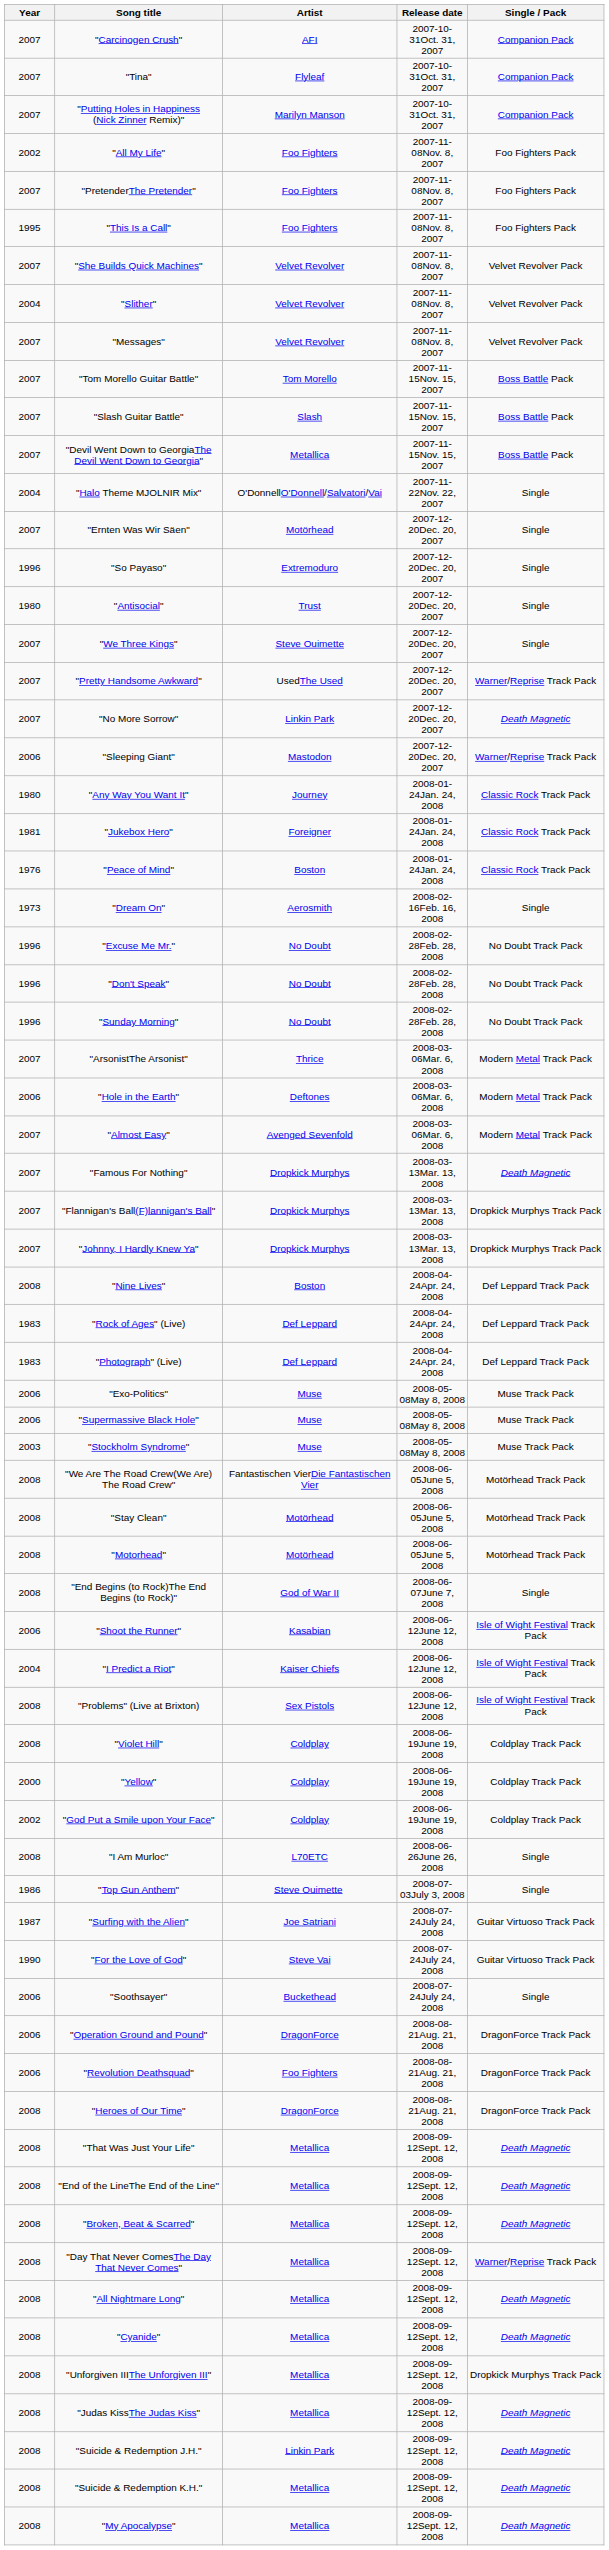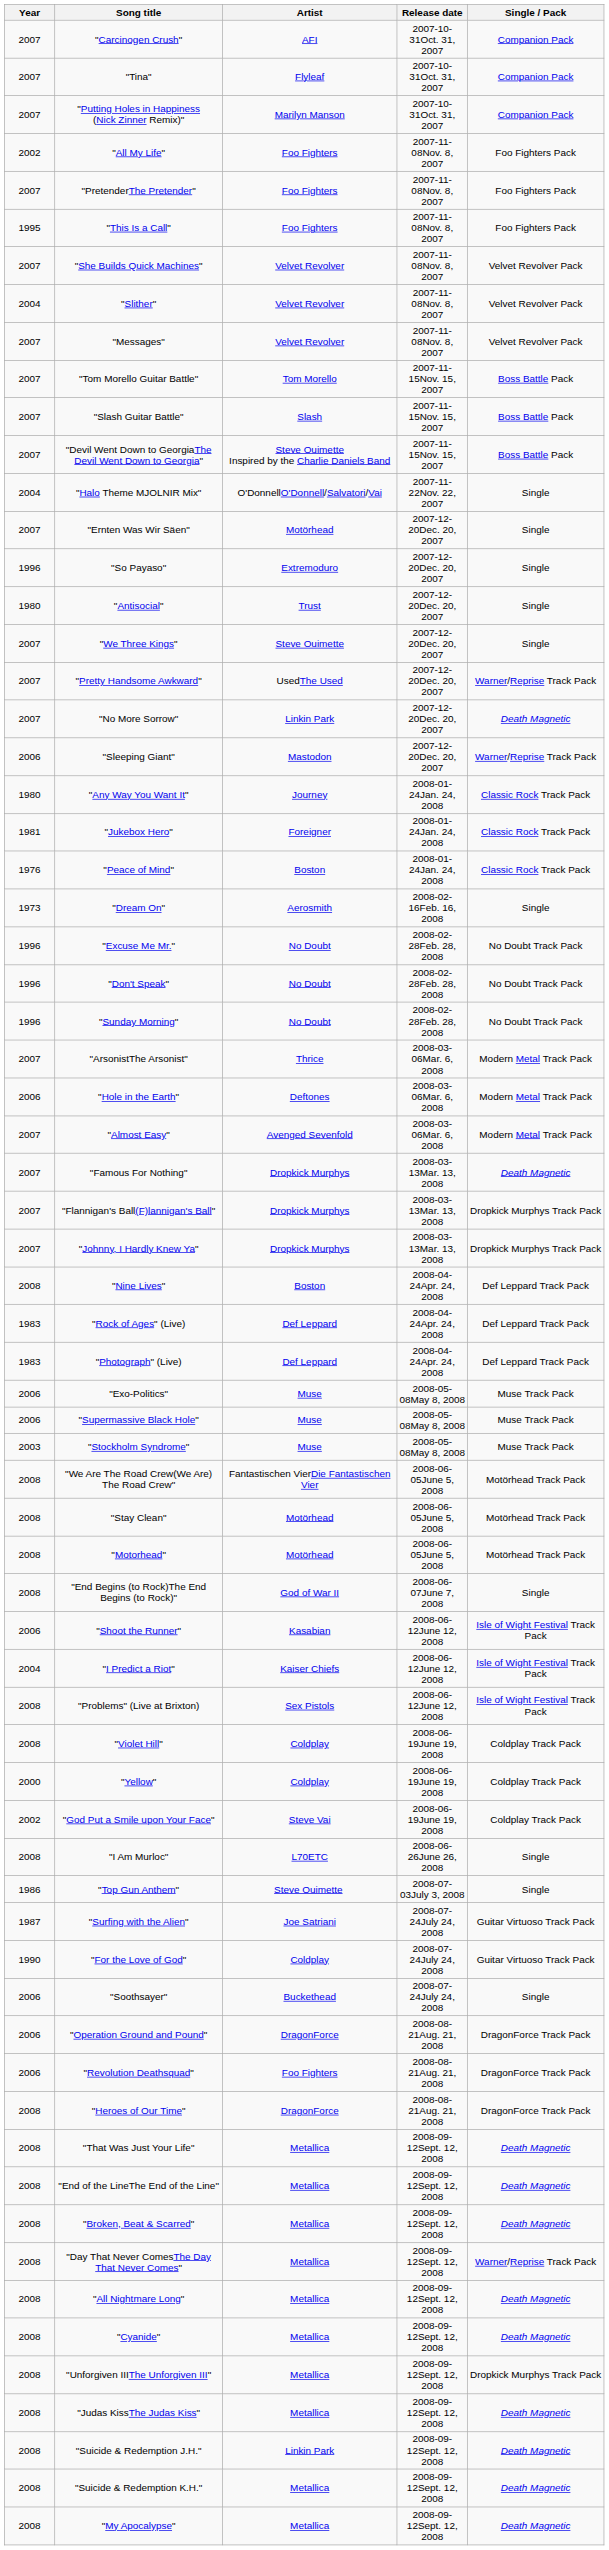 <table class="wikitable sortable" style="font-size:90%; text-align: center">
 <tr>
 <th width=70>Year</th>
 <th width=250>Song title</th>
 <th width=250>Artist</th>
 <th width=100>Release date</th>
 <th width=200>Single / Pack</th>
 </tr>
 <tr>
 <td>2007</td>
 <td>"<a href='#'>Carcinogen Crush</a>"</td>
 <td><a href='#'>AFI</a></td>
 <td><span>2007-10-31</span>Oct. 31, 2007</td>
 <td><a href='#'>Companion Pack</a></td>
 </tr>
 <tr>
 <td>2007</td>
 <td>"Tina"</td>
 <td><a href='#'>Flyleaf</a></td>
 <td><span>2007-10-31</span>Oct. 31, 2007</td>
 <td><a href='#'>Companion Pack</a></td>
 </tr>
 <tr>
 <td>2007</td>
 <td>"<a href='#'>Putting Holes in Happiness</a> <br>(<a href='#'>Nick Zinner</a> Remix)"</td>
 <td><a href='#'>Marilyn Manson</a></td>
 <td><span>2007-10-31</span>Oct. 31, 2007</td>
 <td><a href='#'>Companion Pack</a></td>
 </tr>
 <tr>
 <td>2002</td>
 <td>"<a href='#'>All My Life</a>"</td>
 <td><a href='#'>Foo Fighters</a></td>
 <td><span>2007-11-08</span>Nov. 8, 2007</td>
 <td>Foo Fighters Pack</td>
 </tr>
 <tr>
 <td>2007</td>
 <td>"<span>Pretender</span><a href='#'>The Pretender</a>"</td>
 <td><a href='#'>Foo Fighters</a></td>
 <td><span>2007-11-08</span>Nov. 8, 2007</td>
 <td>Foo Fighters Pack</td>
 </tr>
 <tr>
 <td>1995</td>
 <td>"<a href='#'>This Is a Call</a>"</td>
 <td><a href='#'>Foo Fighters</a></td>
 <td><span>2007-11-08</span>Nov. 8, 2007</td>
 <td>Foo Fighters Pack</td>
 </tr>
 <tr>
 <td>2007</td>
 <td>"<a href='#'>She Builds Quick Machines</a>"</td>
 <td><a href='#'>Velvet Revolver</a></td>
 <td><span>2007-11-08</span>Nov. 8, 2007</td>
 <td>Velvet Revolver Pack</td>
 </tr>
 <tr>
 <td>2004</td>
 <td>"<a href='#'>Slither</a>"</td>
 <td><a href='#'>Velvet Revolver</a></td>
 <td><span>2007-11-08</span>Nov. 8, 2007</td>
 <td>Velvet Revolver Pack</td>
 </tr>
 <tr>
 <td>2007</td>
 <td>"Messages"</td>
 <td><a href='#'>Velvet Revolver</a></td>
 <td><span>2007-11-08</span>Nov. 8, 2007</td>
 <td>Velvet Revolver Pack</td>
 </tr>
 <tr>
 <td>2007</td>
 <td>"Tom Morello Guitar Battle"</td>
 <td><a href='#'>Tom Morello</a></td>
 <td><span>2007-11-15</span>Nov. 15, 2007</td>
 <td><a href='#'>Boss Battle</a> Pack</td>
 </tr>
 <tr>
 <td>2007</td>
 <td>"Slash Guitar Battle"</td>
 <td><a href='#'>Slash</a></td>
 <td><span>2007-11-15</span>Nov. 15, 2007</td>
 <td><a href='#'>Boss Battle</a> Pack</td>
 </tr>
 <tr>
 <td>2007</td>
 <td>"<span>Devil Went Down to Georgia</span><a href='#'>The Devil Went Down to Georgia</a>"</td>
-<td><a href='#'>Metallica</a></td>
+<td><a href='#'>Steve Ouimette</a><br>Inspired by the <a href='#'>Charlie Daniels Band</a></td>
 <td><span>2007-11-15</span>Nov. 15, 2007</td>
 <td><a href='#'>Boss Battle</a> Pack</td>
 </tr>
 <tr>
 <td>2004</td>
 <td>"<a href='#'>Halo</a> Theme MJOLNIR Mix"</td>
 <td><span>O'Donnell</span><a href='#'>O'Donnell</a>/<a href='#'>Salvatori</a>/<a href='#'>Vai</a></td>
 <td><span>2007-11-22</span>Nov. 22, 2007</td>
 <td>Single</td>
 </tr>
 <tr>
 <td>2007</td>
 <td>"Ernten Was Wir Säen"</td>
 <td><a href='#'>Motörhead</a></td>
 <td><span>2007-12-20</span>Dec. 20, 2007</td>
 <td>Single</td>
 </tr>
 <tr>
 <td>1996</td>
 <td>"So Payaso"</td>
 <td><a href='#'>Extremoduro</a></td>
 <td><span>2007-12-20</span>Dec. 20, 2007</td>
 <td>Single</td>
 </tr>
 <tr>
 <td>1980</td>
 <td>"<a href='#'>Antisocial</a>"</td>
 <td><a href='#'>Trust</a></td>
 <td><span>2007-12-20</span>Dec. 20, 2007</td>
 <td>Single</td>
 </tr>
 <tr>
 <td>2007</td>
 <td>"<a href='#'>We Three Kings</a>"</td>
 <td><a href='#'>Steve Ouimette</a></td>
 <td><span>2007-12-20</span>Dec. 20, 2007</td>
 <td>Single</td>
 </tr>
 <tr>
 <td>2007</td>
 <td>"<a href='#'>Pretty Handsome Awkward</a>"</td>
 <td><span>Used</span><a href='#'>The Used</a></td>
 <td><span>2007-12-20</span>Dec. 20, 2007</td>
 <td><a href='#'>Warner</a>/<a href='#'>Reprise</a> Track Pack</td>
 </tr>
 <tr>
 <td>2007</td>
 <td>"No More Sorrow"</td>
 <td><a href='#'>Linkin Park</a></td>
 <td><span>2007-12-20</span>Dec. 20, 2007</td>
 <td><em><a href='#'>Death Magnetic</a></em></td>
 </tr>
 <tr>
 <td>2006</td>
 <td>"Sleeping Giant"</td>
 <td><a href='#'>Mastodon</a></td>
 <td><span>2007-12-20</span>Dec. 20, 2007</td>
 <td><a href='#'>Warner</a>/<a href='#'>Reprise</a> Track Pack</td>
 </tr>
 <tr>
 <td>1980</td>
 <td>"<a href='#'>Any Way You Want It</a>"</td>
 <td><a href='#'>Journey</a></td>
 <td><span>2008-01-24</span>Jan. 24, 2008</td>
 <td><a href='#'>Classic Rock</a> Track Pack</td>
 </tr>
 <tr>
 <td>1981</td>
 <td>"<a href='#'>Jukebox Hero</a>"</td>
 <td><a href='#'>Foreigner</a></td>
 <td><span>2008-01-24</span>Jan. 24, 2008</td>
 <td><a href='#'>Classic Rock</a> Track Pack</td>
 </tr>
 <tr>
 <td>1976</td>
 <td>"<a href='#'>Peace of Mind</a>"</td>
 <td><a href='#'>Boston</a></td>
 <td><span>2008-01-24</span>Jan. 24, 2008</td>
 <td><a href='#'>Classic Rock</a> Track Pack</td>
 </tr>
 <tr>
 <td>1973</td>
 <td>"<a href='#'>Dream On</a>"</td>
 <td><a href='#'>Aerosmith</a></td>
 <td><span>2008-02-16</span>Feb. 16, 2008</td>
 <td>Single</td>
 </tr>
 <tr>
 <td>1996</td>
 <td>"<a href='#'>Excuse Me Mr.</a>"</td>
 <td><a href='#'>No Doubt</a></td>
 <td><span>2008-02-28</span>Feb. 28, 2008</td>
 <td>No Doubt Track Pack</td>
 </tr>
 <tr>
 <td>1996</td>
 <td>"<a href='#'>Don't Speak</a>"</td>
 <td><a href='#'>No Doubt</a></td>
 <td><span>2008-02-28</span>Feb. 28, 2008</td>
 <td>No Doubt Track Pack</td>
 </tr>
 <tr>
 <td>1996</td>
 <td>"<a href='#'>Sunday Morning</a>"</td>
 <td><a href='#'>No Doubt</a></td>
 <td><span>2008-02-28</span>Feb. 28, 2008</td>
 <td>No Doubt Track Pack</td>
 </tr>
 <tr>
 <td>2007</td>
 <td>"<span>Arsonist</span>The Arsonist"</td>
 <td><a href='#'>Thrice</a></td>
 <td><span>2008-03-06</span>Mar. 6, 2008</td>
 <td>Modern <a href='#'>Metal</a> Track Pack</td>
 </tr>
 <tr>
 <td>2006</td>
 <td>"<a href='#'>Hole in the Earth</a>"</td>
 <td><a href='#'>Deftones</a></td>
 <td><span>2008-03-06</span>Mar. 6, 2008</td>
 <td>Modern <a href='#'>Metal</a> Track Pack</td>
 </tr>
 <tr>
 <td>2007</td>
 <td>"<a href='#'>Almost Easy</a>"</td>
 <td><a href='#'>Avenged Sevenfold</a></td>
 <td><span>2008-03-06</span>Mar. 6, 2008</td>
 <td>Modern <a href='#'>Metal</a> Track Pack</td>
 </tr>
 <tr>
 <td>2007</td>
 <td>"Famous For Nothing"</td>
 <td><a href='#'>Dropkick Murphys</a></td>
 <td><span>2008-03-13</span>Mar. 13, 2008</td>
 <td><em><a href='#'>Death Magnetic</a></em></td>
 </tr>
 <tr>
 <td>2007</td>
 <td>"<span>Flannigan's Ball</span><a href='#'>(F)lannigan's Ball</a>"</td>
 <td><a href='#'>Dropkick Murphys</a></td>
 <td><span>2008-03-13</span>Mar. 13, 2008</td>
 <td>Dropkick Murphys Track Pack</td>
 </tr>
 <tr>
 <td>2007</td>
 <td>"<a href='#'>Johnny, I Hardly Knew Ya</a>"</td>
 <td><a href='#'>Dropkick Murphys</a></td>
 <td><span>2008-03-13</span>Mar. 13, 2008</td>
 <td>Dropkick Murphys Track Pack</td>
 </tr>
 <tr>
 <td>2008</td>
 <td>"<a href='#'>Nine Lives</a>"</td>
 <td><a href='#'>Boston</a></td>
 <td><span>2008-04-24</span>Apr. 24, 2008</td>
 <td>Def Leppard Track Pack</td>
 </tr>
 <tr>
 <td>1983</td>
 <td>"<a href='#'>Rock of Ages</a>" (Live)</td>
 <td><a href='#'>Def Leppard</a></td>
 <td><span>2008-04-24</span>Apr. 24, 2008</td>
 <td>Def Leppard Track Pack</td>
 </tr>
 <tr>
 <td>1983</td>
 <td>"<a href='#'>Photograph</a>" (Live)</td>
 <td><a href='#'>Def Leppard</a></td>
 <td><span>2008-04-24</span>Apr. 24, 2008</td>
 <td>Def Leppard Track Pack</td>
 </tr>
 <tr>
 <td>2006</td>
 <td>"Exo-Politics"</td>
 <td><a href='#'>Muse</a></td>
 <td><span>2008-05-08</span>May 8, 2008</td>
 <td>Muse Track Pack</td>
 </tr>
 <tr>
 <td>2006</td>
 <td>"<a href='#'>Supermassive Black Hole</a>"</td>
 <td><a href='#'>Muse</a></td>
 <td><span>2008-05-08</span>May 8, 2008</td>
 <td>Muse Track Pack</td>
 </tr>
 <tr>
 <td>2003</td>
 <td>"<a href='#'>Stockholm Syndrome</a>"</td>
 <td><a href='#'>Muse</a></td>
 <td><span>2008-05-08</span>May 8, 2008</td>
 <td>Muse Track Pack</td>
 </tr>
 <tr>
 <td>2008</td>
 <td>"<span>We Are The Road Crew</span>(We Are) The Road Crew"</td>
 <td><span>Fantastischen Vier</span><a href='#'>Die Fantastischen Vier</a></td>
 <td><span>2008-06-05</span>June 5, 2008</td>
 <td>Motörhead Track Pack</td>
 </tr>
 <tr>
 <td>2008</td>
 <td>"Stay Clean"</td>
 <td><a href='#'>Motörhead</a></td>
 <td><span>2008-06-05</span>June 5, 2008</td>
 <td>Motörhead Track Pack</td>
 </tr>
 <tr>
 <td>2008</td>
 <td>"<a href='#'>Motorhead</a>"</td>
 <td><a href='#'>Motörhead</a></td>
 <td><span>2008-06-05</span>June 5, 2008</td>
 <td>Motörhead Track Pack</td>
 </tr>
 <tr>
 <td>2008</td>
 <td>"<span>End Begins (to Rock)</span>The End Begins (to Rock)"</td>
 <td><a href='#'>God of War II</a></td>
 <td><span>2008-06-07</span>June 7, 2008</td>
 <td>Single</td>
 </tr>
 <tr>
 <td>2006</td>
 <td>"<a href='#'>Shoot the Runner</a>"</td>
 <td><a href='#'>Kasabian</a></td>
 <td><span>2008-06-12</span>June 12, 2008</td>
 <td><a href='#'>Isle of Wight Festival</a> Track Pack</td>
 </tr>
 <tr>
 <td>2004</td>
 <td>"<a href='#'>I Predict a Riot</a>"</td>
 <td><a href='#'>Kaiser Chiefs</a></td>
 <td><span>2008-06-12</span>June 12, 2008</td>
 <td><a href='#'>Isle of Wight Festival</a> Track Pack</td>
 </tr>
 <tr>
 <td>2008</td>
 <td>"Problems" (Live at Brixton)</td>
 <td><a href='#'>Sex Pistols</a></td>
 <td><span>2008-06-12</span>June 12, 2008</td>
 <td><a href='#'>Isle of Wight Festival</a> Track Pack</td>
 </tr>
 <tr>
 <td>2008</td>
 <td>"<a href='#'>Violet Hill</a>"</td>
 <td><a href='#'>Coldplay</a></td>
 <td><span>2008-06-19</span>June 19, 2008</td>
 <td>Coldplay Track Pack</td>
 </tr>
 <tr>
 <td>2000</td>
 <td>"<a href='#'>Yellow</a>"</td>
 <td><a href='#'>Coldplay</a></td>
 <td><span>2008-06-19</span>June 19, 2008</td>
 <td>Coldplay Track Pack</td>
 </tr>
 <tr>
 <td>2002</td>
 <td>"<a href='#'>God Put a Smile upon Your Face</a>"</td>
-<td><a href='#'>Coldplay</a></td>
+<td><a href='#'>Steve Vai</a></td>
 <td><span>2008-06-19</span>June 19, 2008</td>
 <td>Coldplay Track Pack</td>
 </tr>
 <tr>
 <td>2008</td>
 <td>"I Am Murloc"</td>
 <td><a href='#'>L70ETC</a></td>
 <td><span>2008-06-26</span>June 26, 2008</td>
 <td>Single</td>
 </tr>
 <tr>
 <td>1986</td>
 <td>"<a href='#'>Top Gun Anthem</a>"</td>
 <td><a href='#'>Steve Ouimette</a> </td>
 <td><span>2008-07-03</span>July 3, 2008</td>
 <td>Single</td>
 </tr>
 <tr>
 <td>1987</td>
 <td>"<a href='#'>Surfing with the Alien</a>"</td>
 <td><a href='#'>Joe Satriani</a></td>
 <td><span>2008-07-24</span>July 24, 2008</td>
 <td>Guitar Virtuoso Track Pack</td>
 </tr>
 <tr>
 <td>1990</td>
 <td>"<a href='#'>For the Love of God</a>"</td>
-<td><a href='#'>Steve Vai</a></td>
+<td><a href='#'>Coldplay</a></td>
 <td><span>2008-07-24</span>July 24, 2008</td>
 <td>Guitar Virtuoso Track Pack</td>
 </tr>
 <tr>
 <td>2006</td>
 <td>"Soothsayer"</td>
 <td><a href='#'>Buckethead</a></td>
 <td><span>2008-07-24</span>July 24, 2008</td>
 <td>Single</td>
 </tr>
 <tr>
 <td>2006</td>
 <td>"<a href='#'>Operation Ground and Pound</a>"</td>
 <td><a href='#'>DragonForce</a></td>
 <td><span>2008-08-21</span>Aug. 21, 2008</td>
 <td>DragonForce Track Pack</td>
 </tr>
 <tr>
 <td>2006</td>
 <td>"<a href='#'>Revolution Deathsquad</a>"</td>
 <td><a href='#'>Foo Fighters</a></td>
 <td><span>2008-08-21</span>Aug. 21, 2008</td>
 <td>DragonForce Track Pack</td>
 </tr>
 <tr>
 <td>2008</td>
 <td>"<a href='#'>Heroes of Our Time</a>"</td>
 <td><a href='#'>DragonForce</a></td>
 <td><span>2008-08-21</span>Aug. 21, 2008</td>
 <td>DragonForce Track Pack</td>
 </tr>
 <tr>
 <td>2008</td>
 <td>"That Was Just Your Life"</td>
 <td><a href='#'>Metallica</a></td>
 <td><span>2008-09-12</span>Sept. 12, 2008</td>
 <td><em><a href='#'>Death Magnetic</a></em></td>
 </tr>
 <tr>
 <td>2008</td>
 <td>"<span>End of the Line</span>The End of the Line"</td>
 <td><a href='#'>Metallica</a></td>
 <td><span>2008-09-12</span>Sept. 12, 2008</td>
 <td><em><a href='#'>Death Magnetic</a></em></td>
 </tr>
 <tr>
 <td>2008</td>
 <td>"<a href='#'>Broken, Beat & Scarred</a>"</td>
 <td><a href='#'>Metallica</a></td>
 <td><span>2008-09-12</span>Sept. 12, 2008</td>
 <td><em><a href='#'>Death Magnetic</a></em></td>
 </tr>
 <tr>
 <td>2008</td>
 <td>"<span>Day That Never Comes</span><a href='#'>The Day That Never Comes</a>"</td>
 <td><a href='#'>Metallica</a></td>
 <td><span>2008-09-12</span>Sept. 12, 2008</td>
 <td><a href='#'>Warner</a>/<a href='#'>Reprise</a> Track Pack</td>
 </tr>
 <tr>
 <td>2008</td>
 <td>"<a href='#'>All Nightmare Long</a>"</td>
 <td><a href='#'>Metallica</a></td>
 <td><span>2008-09-12</span>Sept. 12, 2008</td>
 <td><em><a href='#'>Death Magnetic</a></em></td>
 </tr>
 <tr>
 <td>2008</td>
 <td>"<a href='#'>Cyanide</a>"</td>
 <td><a href='#'>Metallica</a></td>
 <td><span>2008-09-12</span>Sept. 12, 2008</td>
 <td><em><a href='#'>Death Magnetic</a></em></td>
 </tr>
 <tr>
 <td>2008</td>
 <td>"<span>Unforgiven III</span><a href='#'>The Unforgiven III</a>"</td>
 <td><a href='#'>Metallica</a></td>
 <td><span>2008-09-12</span>Sept. 12, 2008</td>
 <td>Dropkick Murphys Track Pack</td>
 </tr>
 <tr>
 <td>2008</td>
 <td>"<span>Judas Kiss</span><a href='#'>The Judas Kiss</a>"</td>
 <td><a href='#'>Metallica</a></td>
 <td><span>2008-09-12</span>Sept. 12, 2008</td>
 <td><em><a href='#'>Death Magnetic</a></em></td>
 </tr>
 <tr>
 <td>2008</td>
 <td>"Suicide & Redemption J.H."</td>
 <td><a href='#'>Linkin Park</a></td>
 <td><span>2008-09-12</span>Sept. 12, 2008</td>
 <td><em><a href='#'>Death Magnetic</a></em></td>
 </tr>
 <tr>
 <td>2008</td>
 <td>"Suicide & Redemption K.H."</td>
 <td><a href='#'>Metallica</a></td>
 <td><span>2008-09-12</span>Sept. 12, 2008</td>
 <td><em><a href='#'>Death Magnetic</a></em></td>
 </tr>
 <tr>
 <td>2008</td>
 <td>"<a href='#'>My Apocalypse</a>"</td>
 <td><a href='#'>Metallica</a></td>
 <td><span>2008-09-12</span>Sept. 12, 2008</td>
 <td><em><a href='#'>Death Magnetic</a></em></td>
 </tr>
 </table>
